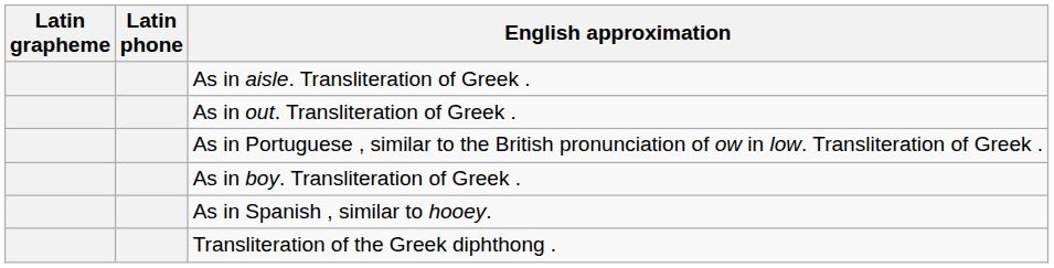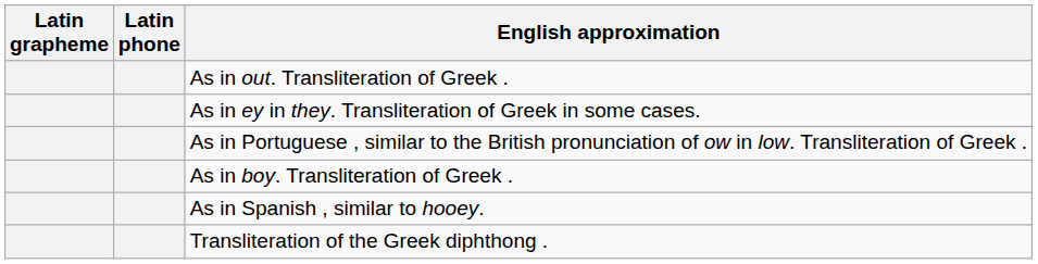 <table class=wikitable>
 <tr>
 <th>Latin<br>grapheme</th>
 <th>Latin<br>phone</th>
 <th>English approximation</th>
 </tr>
 <tr>
 <th></th>
 <th></th>
-<td>As in <em>aisle</em>. Transliteration of Greek .</td>
+<td>As in <em>out</em>. Transliteration of Greek .</td>
 </tr>
 <tr>
 <th></th>
 <th></th>
-<td>As in <em>out</em>. Transliteration of Greek .</td>
+<td>As in <em>ey</em> in <em>they</em>. Transliteration of Greek  in some cases.</td>
 </tr>
 <tr>
 <th></th>
 <th></th>
 <td>As in Portuguese , similar to the British pronunciation of <em>ow</em> in <em>low</em>. Transliteration of Greek .</td>
 </tr>
 <tr>
 <th></th>
 <th></th>
 <td>As in <em>boy</em>. Transliteration of Greek .</td>
 </tr>
 <tr>
 <th></th>
 <th></th>
 <td>As in Spanish , similar to <em>hooey</em>.</td>
 </tr>
 <tr>
 <th></th>
 <th></th>
 <td>Transliteration of the Greek diphthong .</td>
 </tr>
 </table>
